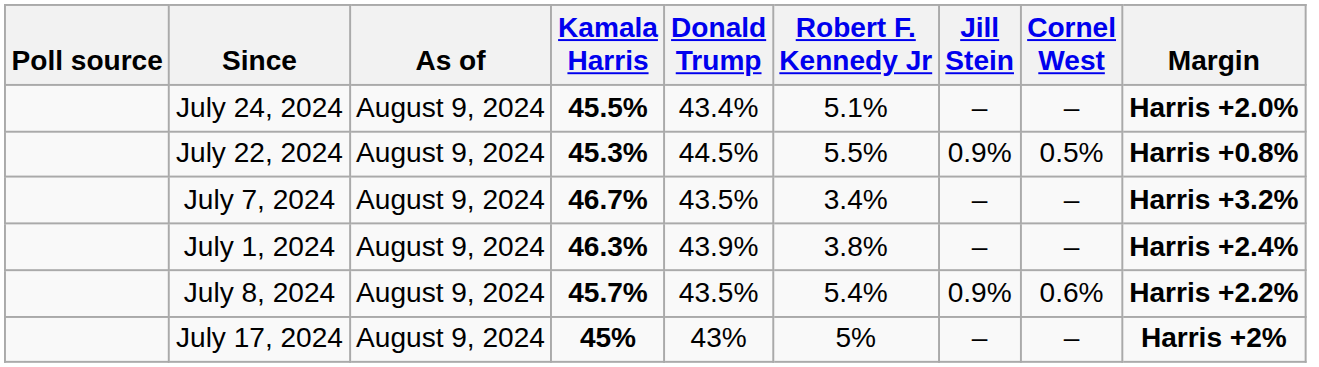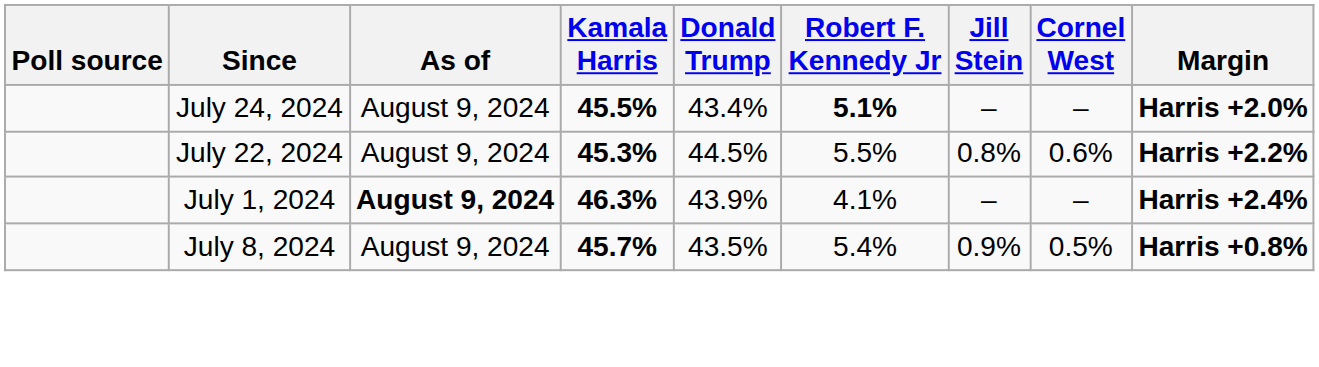 <table class="wikitable sortable" style="text-align:center;font-size:90%;line-height:17px;">
 <tr valign="bottom" style="font-size:100%;">
 <th scope="col">Poll source</th>
 <th scope="col">Since</th>
 <th scope="col">As of</th>
 <th scope="col"><a href='#'>Kamala<br>Harris</a><br><small></small></th>
 <th scope="col"><a href='#'>Donald<br>Trump</a><br><small></small></th>
 <th scope="col"><a href='#'>Robert F.<br>Kennedy Jr</a><br><small></small></th>
 <th scope="col"><a href='#'>Jill<br>Stein</a><br><small></small></th>
 <th scope="col"><a href='#'>Cornel<br>West</a><br><small></small></th>
 <th scope="col">Margin</th>
 </tr>
 <tr>
 <td></td>
 <td>July 24, 2024</td>
 <td>August 9, 2024</td>
 <td><strong>45.5%</strong></td>
 <td>43.4%</td>
-<td>5.1%</td>
+<td><strong>5.1%</strong></td>
 <td>–</td>
 <td>–</td>
 <td><strong>Harris +2.0%</strong></td>
 </tr>
 <tr>
 <td></td>
 <td>July 22, 2024</td>
 <td>August 9, 2024</td>
 <td><strong>45.3%</strong></td>
 <td>44.5%</td>
 <td>5.5%</td>
-<td>0.9%</td>
-<td>0.5%</td>
-<td><strong>Harris +0.8%</strong></td>
-</tr>
-<tr>
-<td></td>
-<td>July 7, 2024</td>
-<td>August 9, 2024</td>
-<td><strong>46.7%</strong></td>
-<td>43.5%</td>
-<td>3.4%</td>
-<td>–</td>
-<td>–</td>
-<td><strong>Harris +3.2%</strong></td>
+<td>0.8%</td>
+<td>0.6%</td>
+<td><strong>Harris +2.2%</strong></td>
 </tr>
 <tr>
 <td></td>
 <td>July 1, 2024</td>
-<td>August 9, 2024</td>
+<td><strong>August 9, 2024</strong></td>
 <td><strong>46.3%</strong></td>
 <td>43.9%</td>
-<td>3.8%</td>
+<td>4.1%</td>
 <td>–</td>
 <td>–</td>
 <td><strong>Harris +2.4%</strong></td>
 </tr>
 <tr>
 <td></td>
 <td>July 8, 2024</td>
 <td>August 9, 2024</td>
 <td><strong>45.7%</strong></td>
 <td>43.5%</td>
 <td>5.4%</td>
 <td>0.9%</td>
-<td>0.6%</td>
-<td><strong>Harris +2.2%</strong></td>
-</tr>
-<tr>
-<td></td>
-<td>July 17, 2024</td>
-<td>August 9, 2024</td>
-<td><strong>45%</strong></td>
-<td>43%</td>
-<td>5%</td>
-<td>–</td>
-<td>–</td>
-<td><strong>Harris +2%</strong></td>
+<td>0.5%</td>
+<td><strong>Harris +0.8%</strong></td>
 </tr>
 </table>
